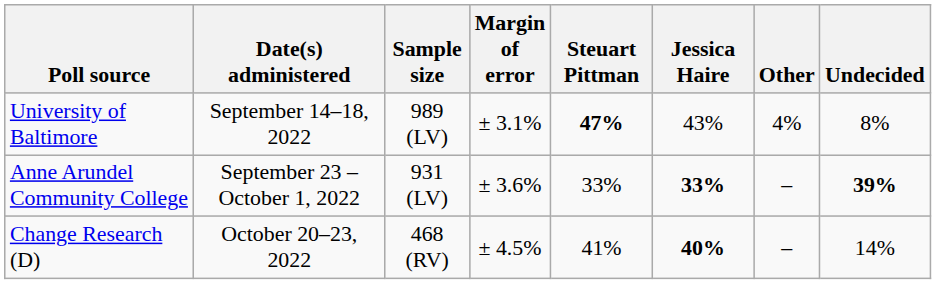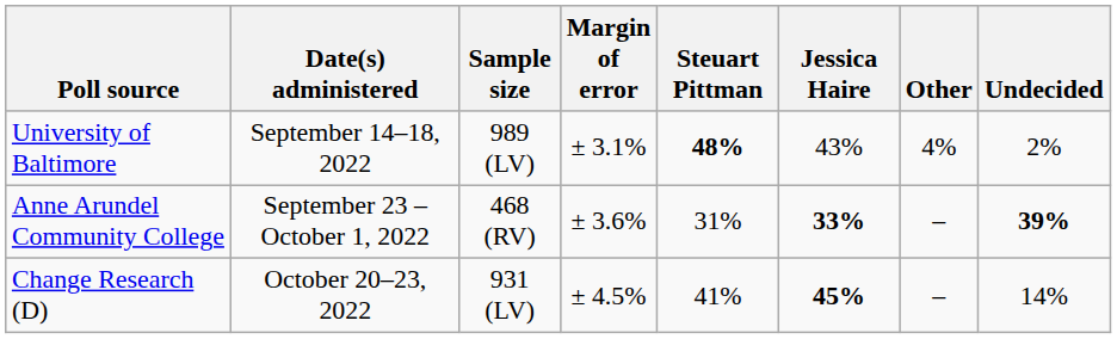 <table class="wikitable" style="font-size:90%;text-align:center;">
 <tr valign=bottom>
 <th>Poll source</th>
 <th>Date(s)<br>administered</th>
 <th>Sample<br>size</th>
 <th>Margin<br>of error</th>
 <th style="width:60px;">Steuart<br>Pittman</th>
 <th style="width:60px;">Jessica<br>Haire</th>
 <th>Other</th>
 <th>Undecided</th>
 </tr>
 <tr>
 <td style="text-align:left;"><a href='#'>University of Baltimore</a></td>
 <td>September 14–18, 2022</td>
 <td>989 (LV)</td>
 <td>± 3.1%</td>
-<td><strong>47%</strong></td>
+<td><strong>48%</strong></td>
 <td>43%</td>
 <td>4%</td>
-<td>8%</td>
+<td>2%</td>
 </tr>
 <tr>
 <td style="text-align:left;"><a href='#'>Anne Arundel Community College</a></td>
 <td>September 23 – October 1, 2022</td>
-<td>931 (LV)</td>
+<td>468 (RV)</td>
 <td>± 3.6%</td>
-<td>33%</td>
+<td>31%</td>
 <td><strong>33%</strong></td>
 <td>–</td>
 <td><strong>39%</strong></td>
 </tr>
 <tr>
 <td style="text-align:left;"><a href='#'>Change Research</a> (D)</td>
 <td>October 20–23, 2022</td>
-<td>468 (RV)</td>
+<td>931 (LV)</td>
 <td>± 4.5%</td>
 <td>41%</td>
-<td><strong>40%</strong></td>
+<td><strong>45%</strong></td>
 <td>–</td>
 <td>14%</td>
 </tr>
 </table>
